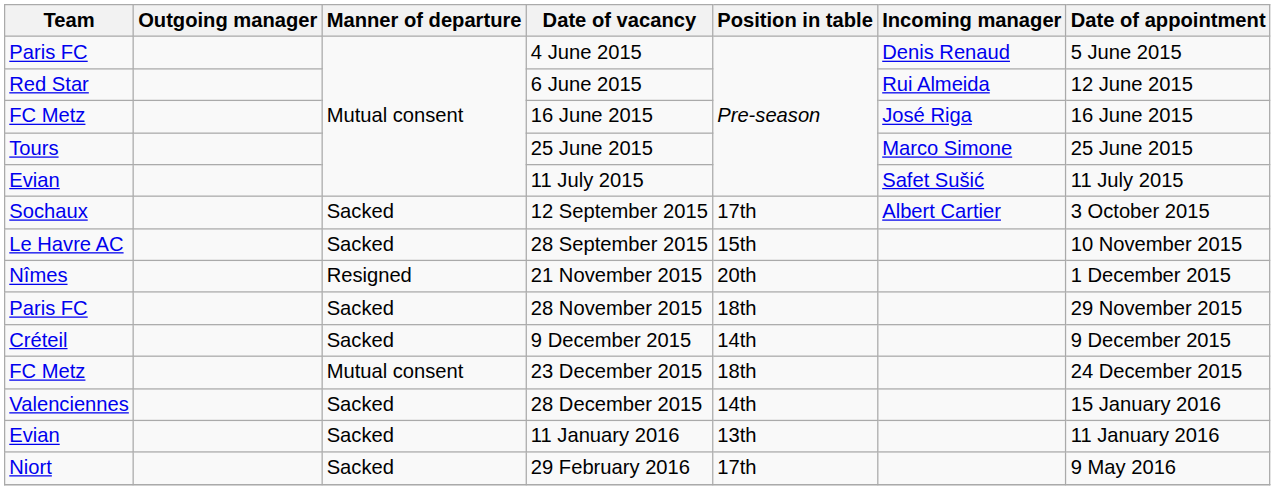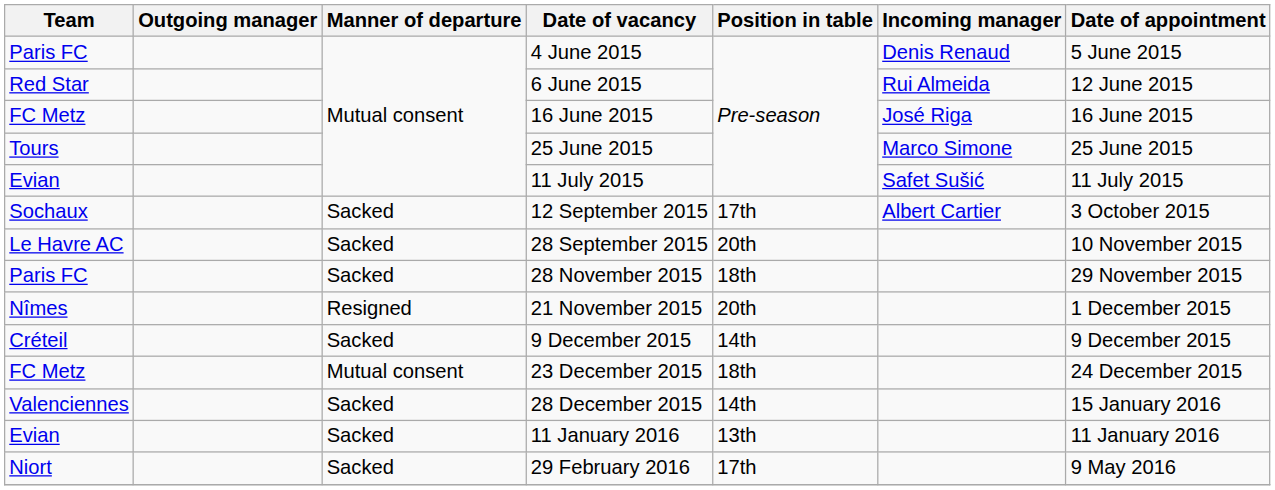 <table class="wikitable sortable">
 <tr>
 <th>Team</th>
 <th>Outgoing manager</th>
 <th>Manner of departure</th>
 <th>Date of vacancy</th>
 <th>Position in table</th>
 <th>Incoming manager</th>
 <th>Date of appointment</th>
 </tr>
 <tr>
 <td><a href='#'>Paris FC</a></td>
 <td> </td>
 <td rowspan=5>Mutual consent</td>
 <td>4 June 2015</td>
 <td rowspan=5><em>Pre-season</em></td>
 <td> <a href='#'>Denis Renaud</a></td>
 <td>5 June 2015</td>
 </tr>
 <tr>
 <td><a href='#'>Red Star</a></td>
 <td> </td>
 <td>6 June 2015</td>
 <td> <a href='#'>Rui Almeida</a></td>
 <td>12 June 2015</td>
 </tr>
 <tr>
 <td><a href='#'>FC Metz</a></td>
 <td> </td>
 <td>16 June 2015</td>
 <td> <a href='#'>José Riga</a></td>
 <td>16 June 2015</td>
 </tr>
 <tr>
 <td><a href='#'>Tours</a></td>
 <td> </td>
 <td>25 June 2015</td>
 <td> <a href='#'>Marco Simone</a></td>
 <td>25 June 2015</td>
 </tr>
 <tr>
 <td><a href='#'>Evian</a></td>
 <td> </td>
 <td>11 July 2015</td>
 <td> <a href='#'>Safet Sušić</a></td>
 <td>11 July 2015</td>
 </tr>
 <tr>
 <td><a href='#'>Sochaux</a></td>
 <td> </td>
 <td>Sacked</td>
 <td>12 September 2015</td>
 <td>17th</td>
 <td> <a href='#'>Albert Cartier</a></td>
 <td>3 October 2015</td>
 </tr>
 <tr>
 <td><a href='#'>Le Havre AC</a></td>
 <td> </td>
 <td>Sacked</td>
 <td>28 September 2015</td>
-<td>15th</td>
+<td>20th</td>
 <td> </td>
 <td>10 November 2015</td>
+</tr>
+<tr>
+<td><a href='#'>Paris FC</a></td>
+<td> </td>
+<td>Sacked</td>
+<td>28 November 2015</td>
+<td>18th</td>
+<td> </td>
+<td>29 November 2015</td>
 </tr>
 <tr>
 <td><a href='#'>Nîmes</a></td>
 <td> </td>
 <td>Resigned</td>
 <td>21 November 2015</td>
 <td>20th</td>
 <td> </td>
 <td>1 December 2015</td>
-</tr>
-<tr>
-<td><a href='#'>Paris FC</a></td>
-<td> </td>
-<td>Sacked</td>
-<td>28 November 2015</td>
-<td>18th</td>
-<td> </td>
-<td>29 November 2015</td>
 </tr>
 <tr>
 <td><a href='#'>Créteil</a></td>
 <td> </td>
 <td>Sacked</td>
 <td>9 December 2015</td>
 <td>14th</td>
 <td> </td>
 <td>9 December 2015</td>
 </tr>
 <tr>
 <td><a href='#'>FC Metz</a></td>
 <td> </td>
 <td>Mutual consent</td>
 <td>23 December 2015</td>
 <td>18th</td>
 <td> </td>
 <td>24 December 2015</td>
 </tr>
 <tr>
 <td><a href='#'>Valenciennes</a></td>
 <td> </td>
 <td>Sacked</td>
 <td>28 December 2015</td>
 <td>14th</td>
 <td> </td>
 <td>15 January 2016</td>
 </tr>
 <tr>
 <td><a href='#'>Evian</a></td>
 <td> </td>
 <td>Sacked</td>
 <td>11 January 2016</td>
 <td>13th</td>
 <td> </td>
 <td>11 January 2016</td>
 </tr>
 <tr>
 <td><a href='#'>Niort</a></td>
 <td> </td>
 <td>Sacked</td>
 <td>29 February 2016</td>
 <td>17th</td>
 <td> </td>
 <td>9 May 2016</td>
 </tr>
 <tr>
 </tr>
 </table>
